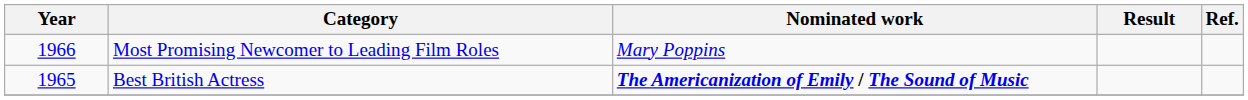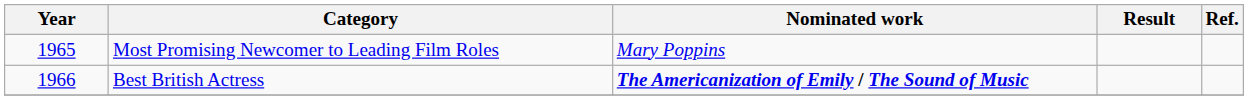 <table class=wikitable>
 <tr>
 <th scope="col" style="width:5em;">Year</th>
 <th scope="col" style="width:26em;">Category</th>
 <th scope="col" style="width:25em;">Nominated work</th>
 <th scope="col" style="width:5em;">Result</th>
 <th>Ref.</th>
 </tr>
 <tr>
-<td style="text-align:center;"><a href='#'>1966</a></td>
+<td style="text-align:center;"><a href='#'>1965</a></td>
 <td><a href='#'>Most Promising Newcomer to Leading Film Roles</a></td>
 <td><em><a href='#'>Mary Poppins</a></em></td>
 <td></td>
 <td style="text-align:center;"></td>
 </tr>
 <tr>
-<td style="text-align:center;"><a href='#'>1965</a></td>
+<td style="text-align:center;"><a href='#'>1966</a></td>
 <td><a href='#'>Best British Actress</a></td>
 <td><strong><em><a href='#'>The Americanization of Emily</a></em> / <em><a href='#'>The Sound of Music</a></em></strong></td>
 <td></td>
 <td style="text-align:center;"></td>
 </tr>
 <tr>
 </tr>
 </table>
